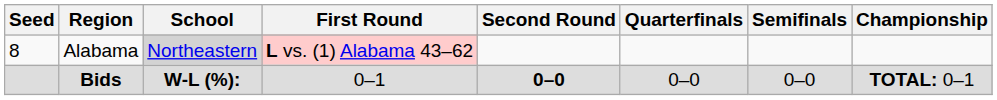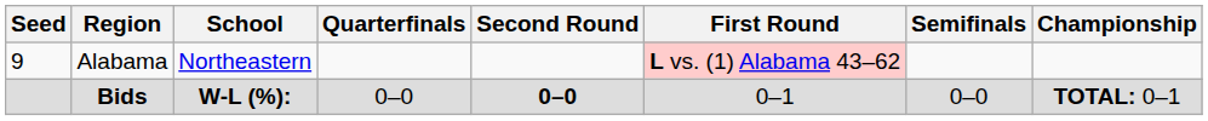 <table class="sortable wikitable" style="white-space:nowrap; font-size:90%;">
 <tr>
 <th>Seed</th>
 <th>Region</th>
 <th>School</th>
+<th>Quarterfinals</th>
+<th>Second Round</th>
 <th>First Round</th>
-<th>Second Round</th>
-<th>Quarterfinals</th>
 <th>Semifinals</th>
 <th>Championship</th>
 </tr>
 <tr>
-<td>8</td>
+<td>9</td>
 <td>Alabama</td>
-<td style="background: lightgrey;"><a href='#'>Northeastern</a></td>
-<td style="background:#fcc;"><strong>L</strong> vs. (1) <a href='#'>Alabama</a> 43–62</td>
+<td><a href='#'>Northeastern</a></td>
 <td></td>
 <td></td>
+<td style="background:#fcc;"><strong>L</strong> vs. (1) <a href='#'>Alabama</a> 43–62</td>
 <td></td>
 <td></td>
 </tr>
 <tr class="sortbottom"  style="text-align:center; background:#ddd;">
 <td></td>
 <td><strong> Bids</strong></td>
 <td><strong>W-L (%):</strong></td>
+<td>0–0 </td>
+<td><strong>0–0 </strong></td>
 <td>0–1 </td>
-<td><strong>0–0 </strong></td>
-<td>0–0 </td>
 <td>0–0 </td>
 <td><strong>TOTAL:</strong> 0–1 </td>
 </tr>
 </table>
